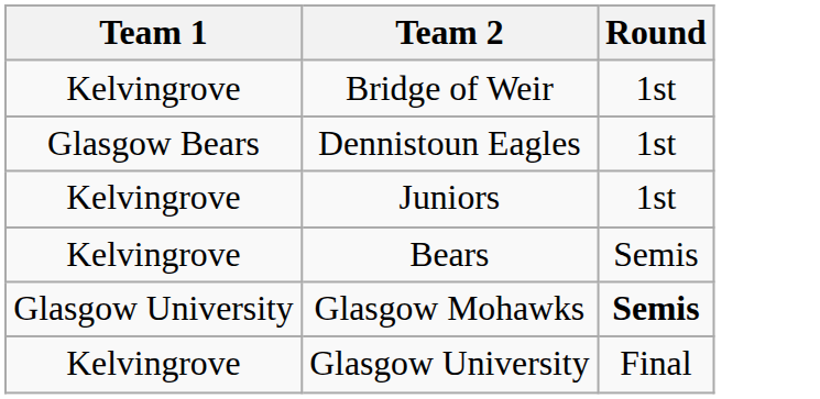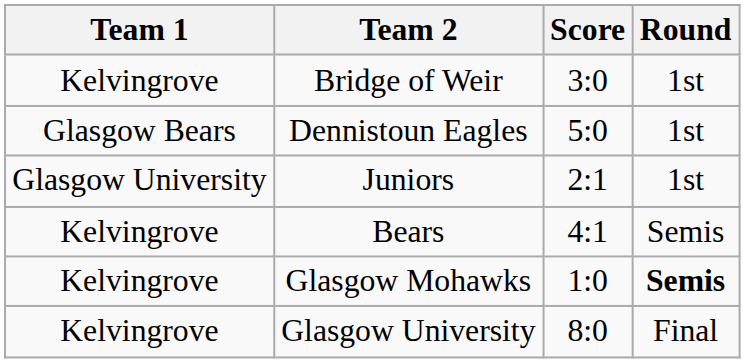 <table class="wikitable" style="text-align:center;">
 <tr>
 <th>Team 1</th>
 <th>Team 2</th>
+<th>Score</th>
 <th>Round</th>
 </tr>
 <tr>
 <td>Kelvingrove</td>
 <td>Bridge of Weir</td>
+<td>3:0</td>
 <td>1st</td>
 </tr>
 <tr>
 <td>Glasgow Bears</td>
 <td>Dennistoun Eagles</td>
+<td>5:0</td>
 <td>1st</td>
 </tr>
 <tr>
-<td>Kelvingrove</td>
+<td>Glasgow University</td>
 <td>Juniors</td>
+<td>2:1</td>
 <td>1st</td>
 </tr>
 <tr>
 <td>Kelvingrove</td>
 <td>Bears</td>
+<td>4:1</td>
 <td>Semis</td>
 </tr>
 <tr>
-<td>Glasgow University</td>
+<td>Kelvingrove</td>
 <td>Glasgow Mohawks</td>
+<td>1:0</td>
 <td><strong>Semis</strong></td>
 </tr>
 <tr>
 <td>Kelvingrove</td>
 <td>Glasgow University</td>
+<td>8:0</td>
 <td>Final</td>
 </tr>
 </table>
